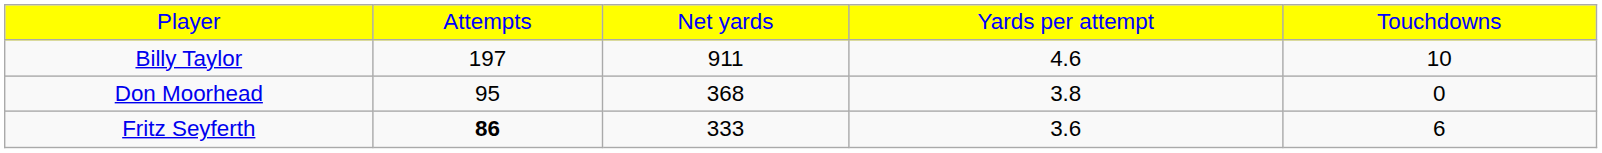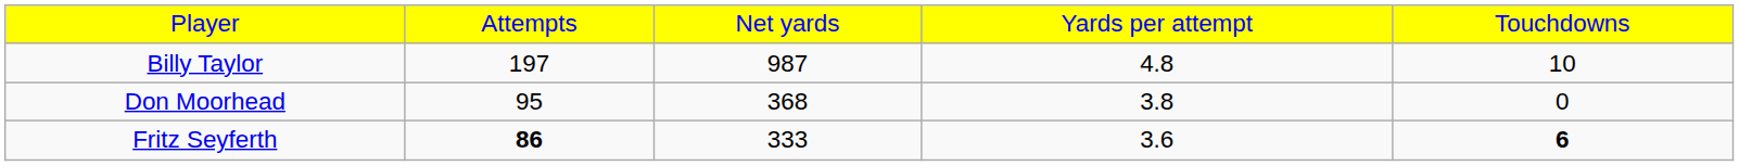 <table class="wikitable" width="90%">
 <tr align="center"  style="background:yellow;color:blue;">
 <td>Player</td>
 <td>Attempts</td>
 <td>Net yards</td>
 <td>Yards per attempt</td>
 <td>Touchdowns</td>
 </tr>
 <tr align="center" bgcolor="">
 <td><a href='#'>Billy Taylor</a></td>
 <td>197</td>
-<td>911</td>
-<td>4.6</td>
+<td>987</td>
+<td>4.8</td>
 <td>10</td>
 </tr>
 <tr align="center" bgcolor="">
 <td><a href='#'>Don Moorhead</a></td>
 <td>95</td>
 <td>368</td>
 <td>3.8</td>
 <td>0</td>
 </tr>
 <tr align="center" bgcolor="">
 <td><a href='#'>Fritz Seyferth</a></td>
 <td><strong>86</strong></td>
 <td>333</td>
 <td>3.6</td>
-<td>6</td>
+<td><strong>6</strong></td>
 </tr>
 </table>
